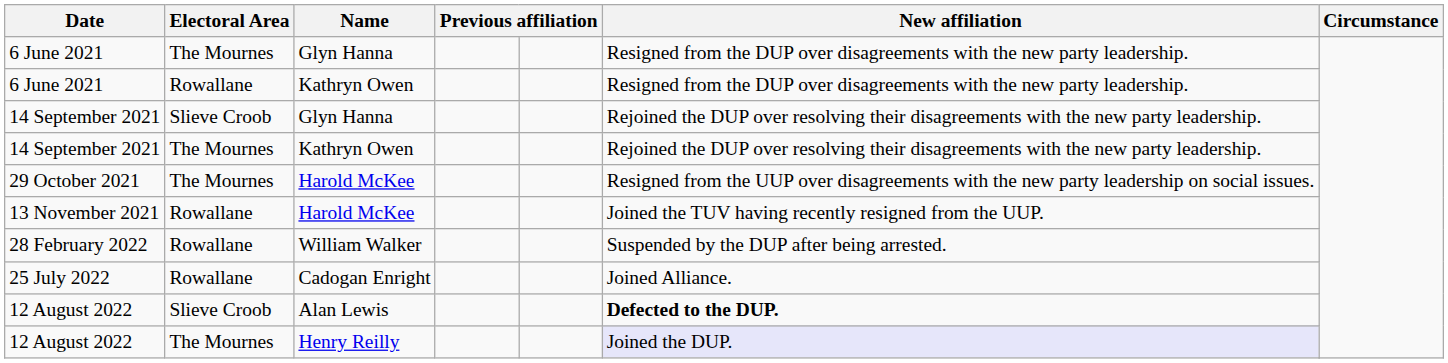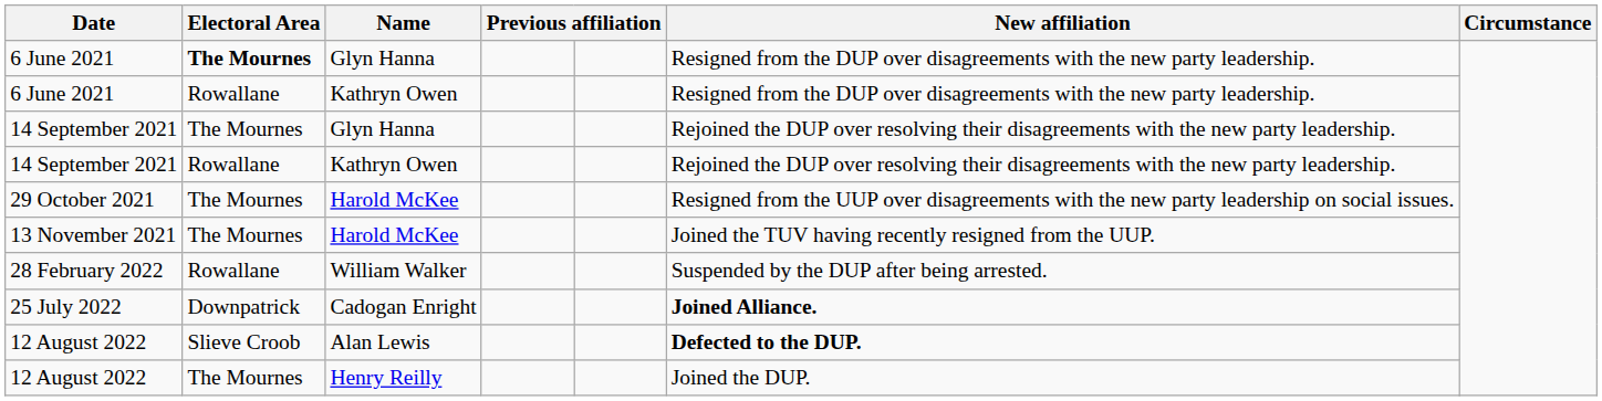 <table class="wikitable" style="font-size: 95%">
 <tr>
 <th>Date</th>
 <th>Electoral Area</th>
 <th>Name</th>
 <th colspan="2">Previous affiliation</th>
 <th colspan="2">New affiliation</th>
 <th>Circumstance</th>
 </tr>
 <tr>
 <td>6 June 2021</td>
-<td>The Mournes</td>
+<td><strong>The Mournes</strong></td>
 <td>Glyn Hanna</td>
 <td></td>
 <td></td>
 <td>Resigned from the DUP over disagreements with the new party leadership.</td>
 </tr>
 <tr>
 <td>6 June 2021</td>
 <td>Rowallane</td>
 <td>Kathryn Owen</td>
 <td></td>
 <td></td>
 <td>Resigned from the DUP over disagreements with the new party leadership.</td>
 </tr>
 <tr>
 <td>14 September 2021</td>
-<td>Slieve Croob</td>
+<td>The Mournes</td>
 <td>Glyn Hanna</td>
 <td></td>
 <td></td>
 <td>Rejoined the DUP over resolving their disagreements with the new party leadership.</td>
 </tr>
 <tr>
 <td>14 September 2021</td>
-<td>The Mournes</td>
+<td>Rowallane</td>
 <td>Kathryn Owen</td>
 <td></td>
 <td></td>
 <td>Rejoined the DUP over resolving their disagreements with the new party leadership.</td>
 </tr>
 <tr>
 <td>29 October 2021</td>
 <td>The Mournes</td>
 <td><a href='#'>Harold McKee</a></td>
 <td></td>
 <td></td>
 <td>Resigned from the UUP over disagreements with the new party leadership on social issues.</td>
 </tr>
 <tr>
 <td>13 November 2021</td>
-<td>Rowallane</td>
+<td>The Mournes</td>
 <td><a href='#'>Harold McKee</a></td>
 <td></td>
 <td></td>
 <td>Joined the TUV having recently resigned from the UUP.</td>
 </tr>
 <tr>
 <td>28 February 2022</td>
 <td>Rowallane</td>
 <td>William Walker</td>
 <td></td>
 <td></td>
 <td>Suspended by the DUP after being arrested.</td>
 </tr>
 <tr>
 <td>25 July 2022</td>
-<td>Rowallane</td>
+<td>Downpatrick</td>
 <td>Cadogan Enright</td>
 <td></td>
 <td></td>
-<td>Joined Alliance.</td>
+<td><strong>Joined Alliance.</strong></td>
 </tr>
 <tr>
 <td>12 August 2022</td>
 <td>Slieve Croob</td>
 <td>Alan Lewis</td>
 <td></td>
 <td></td>
 <td><strong>Defected to the DUP.</strong></td>
 </tr>
 <tr>
 <td>12 August 2022</td>
 <td>The Mournes</td>
 <td><a href='#'>Henry Reilly</a></td>
 <td></td>
 <td></td>
-<td style="background: lavender;">Joined the DUP.</td>
+<td>Joined the DUP.</td>
 </tr>
 </table>
